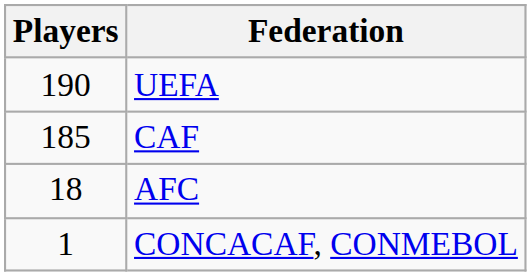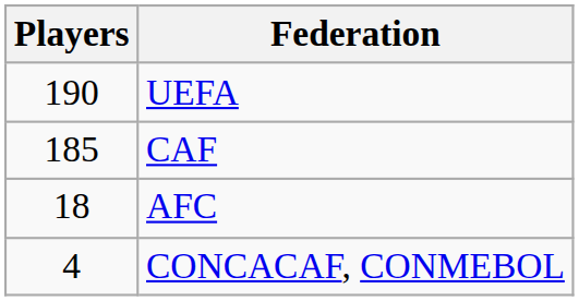 <table class="wikitable">
 <tr>
 <th>Players</th>
 <th>Federation</th>
 </tr>
 <tr>
 <td align="center">190</td>
 <td><a href='#'>UEFA</a></td>
 </tr>
 <tr>
 <td align="center">185</td>
 <td><a href='#'>CAF</a></td>
 </tr>
 <tr>
 <td align="center">18</td>
 <td><a href='#'>AFC</a></td>
 </tr>
 <tr>
-<td align="center">1</td>
+<td align="center">4</td>
 <td><a href='#'>CONCACAF</a>, <a href='#'>CONMEBOL</a></td>
 </tr>
 </table>
